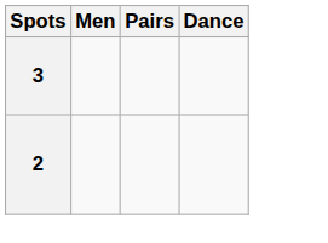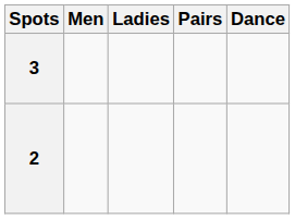 <table class="wikitable">
 <tr>
 <th>Spots</th>
 <th>Men</th>
+<th>Ladies</th>
 <th>Pairs</th>
 <th>Dance</th>
 </tr>
 <tr>
 <th>3</th>
 <td valign=top> <br>  <br> </td>
+<td valign=top></td>
 <td valign=top> <br>  <br>  <br> </td>
 <td valign=top> <br> </td>
 </tr>
 <tr>
 <th>2</th>
 <td valign=top> <br>  <br>  <br>  <br> </td>
+<td valign=top> <br>  <br>  <br>  <br>  <br> </td>
 <td valign=top> <br> </td>
 <td valign=top> <br>  <br>  <br>  <br> </td>
 </tr>
 </table>
